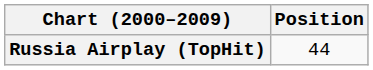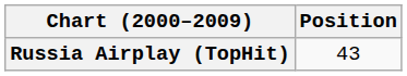 <table class="wikitable plainrowheaders" style="text-align:center">
 <tr>
 <th scope="col">Chart (2000–2009)</th>
 <th scope="col">Position</th>
 </tr>
 <tr>
 <th scope="row">Russia Airplay (TopHit)</th>
-<td>44</td>
+<td>43</td>
 </tr>
 </table>
